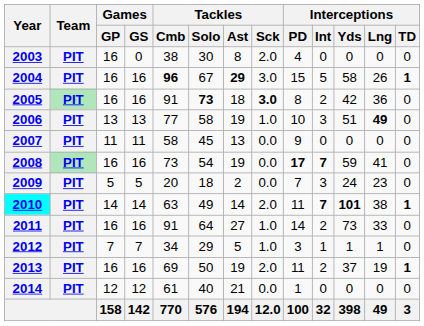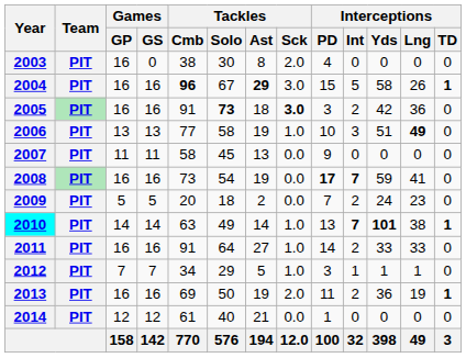 <table class= "wikitable" style="text-align:center;">
 <tr>
 <th rowspan="2">Year</th>
 <th rowspan="2">Team</th>
 <th colspan="2">Games</th>
 <th colspan="4">Tackles</th>
 <th colspan="5">Interceptions</th>
 </tr>
 <tr>
 <th>GP</th>
 <th>GS</th>
 <th>Cmb</th>
 <th>Solo</th>
 <th>Ast</th>
 <th>Sck</th>
 <th>PD</th>
 <th>Int</th>
 <th>Yds</th>
 <th>Lng</th>
 <th>TD</th>
 </tr>
 <tr>
 <th><a href='#'>2003</a></th>
 <th><a href='#'>PIT</a></th>
 <td>16</td>
 <td>0</td>
 <td>38</td>
 <td>30</td>
 <td>8</td>
 <td>2.0</td>
 <td>4</td>
 <td>0</td>
 <td>0</td>
 <td>0</td>
 <td>0</td>
 </tr>
 <tr>
 <th><a href='#'>2004</a></th>
 <th><a href='#'>PIT</a></th>
 <td>16</td>
 <td>16</td>
 <td><strong>96</strong></td>
 <td>67</td>
 <td><strong>29</strong></td>
 <td>3.0</td>
 <td>15</td>
 <td>5</td>
 <td>58</td>
 <td>26</td>
 <td><strong>1</strong></td>
 </tr>
 <tr>
 <th><a href='#'>2005</a></th>
 <th style="background:#afe6ba; width:3em;"><a href='#'>PIT</a></th>
 <td>16</td>
 <td>16</td>
 <td>91</td>
 <td><strong>73</strong></td>
 <td>18</td>
 <td><strong>3.0</strong></td>
-<td>8</td>
+<td>3</td>
 <td>2</td>
 <td>42</td>
 <td>36</td>
 <td>0</td>
 </tr>
 <tr>
 <th><a href='#'>2006</a></th>
 <th><a href='#'>PIT</a></th>
 <td>13</td>
 <td>13</td>
 <td>77</td>
 <td>58</td>
 <td>19</td>
 <td>1.0</td>
 <td>10</td>
 <td>3</td>
 <td>51</td>
 <td><strong>49</strong></td>
 <td>0</td>
 </tr>
 <tr>
 <th><a href='#'>2007</a></th>
 <th><a href='#'>PIT</a></th>
 <td>11</td>
 <td>11</td>
 <td>58</td>
 <td>45</td>
 <td>13</td>
 <td>0.0</td>
 <td>9</td>
 <td>0</td>
 <td>0</td>
 <td>0</td>
 <td>0</td>
 </tr>
 <tr>
 <th><a href='#'>2008</a></th>
 <th style="background:#afe6ba; width:3em;"><a href='#'>PIT</a></th>
 <td>16</td>
 <td>16</td>
 <td>73</td>
 <td>54</td>
 <td>19</td>
 <td>0.0</td>
 <td><strong>17</strong></td>
 <td><strong>7</strong></td>
 <td>59</td>
 <td>41</td>
 <td>0</td>
 </tr>
 <tr>
 <th><a href='#'>2009</a></th>
 <th><a href='#'>PIT</a></th>
 <td>5</td>
 <td>5</td>
 <td>20</td>
 <td>18</td>
 <td>2</td>
 <td>0.0</td>
 <td>7</td>
-<td>3</td>
+<td>2</td>
 <td>24</td>
 <td>23</td>
 <td>0</td>
 </tr>
 <tr>
 <th style="background:#00ffff; width:3em;"><a href='#'>2010</a></th>
 <th><a href='#'>PIT</a></th>
 <td>14</td>
 <td>14</td>
 <td>63</td>
 <td>49</td>
 <td>14</td>
-<td>2.0</td>
-<td>11</td>
+<td>1.0</td>
+<td>13</td>
 <td><strong>7</strong></td>
 <td><strong>101</strong></td>
 <td>38</td>
 <td><strong>1</strong></td>
 </tr>
 <tr>
 <th><a href='#'>2011</a></th>
 <th><a href='#'>PIT</a></th>
 <td>16</td>
 <td>16</td>
 <td>91</td>
 <td>64</td>
 <td>27</td>
 <td>1.0</td>
 <td>14</td>
 <td>2</td>
-<td>73</td>
+<td>33</td>
 <td>33</td>
 <td>0</td>
 </tr>
 <tr>
 <th><a href='#'>2012</a></th>
 <th><a href='#'>PIT</a></th>
 <td>7</td>
 <td>7</td>
 <td>34</td>
 <td>29</td>
 <td>5</td>
 <td>1.0</td>
 <td>3</td>
 <td>1</td>
 <td>1</td>
 <td>1</td>
 <td>0</td>
 </tr>
 <tr>
 <th><a href='#'>2013</a></th>
 <th><a href='#'>PIT</a></th>
 <td>16</td>
 <td>16</td>
 <td>69</td>
 <td>50</td>
 <td>19</td>
 <td>2.0</td>
 <td>11</td>
 <td>2</td>
-<td>37</td>
+<td>36</td>
 <td>19</td>
 <td><strong>1</strong></td>
 </tr>
 <tr>
 <th><a href='#'>2014</a></th>
 <th><a href='#'>PIT</a></th>
 <td>12</td>
 <td>12</td>
 <td>61</td>
 <td>40</td>
 <td>21</td>
 <td>0.0</td>
 <td>1</td>
 <td>0</td>
 <td>0</td>
 <td>0</td>
 <td>0</td>
 </tr>
 <tr>
 <th colspan="2"></th>
 <th>158</th>
 <th>142</th>
 <th>770</th>
 <th>576</th>
 <th>194</th>
 <th>12.0</th>
 <th>100</th>
 <th>32</th>
 <th>398</th>
 <th>49</th>
 <th>3</th>
 </tr>
 </table>
